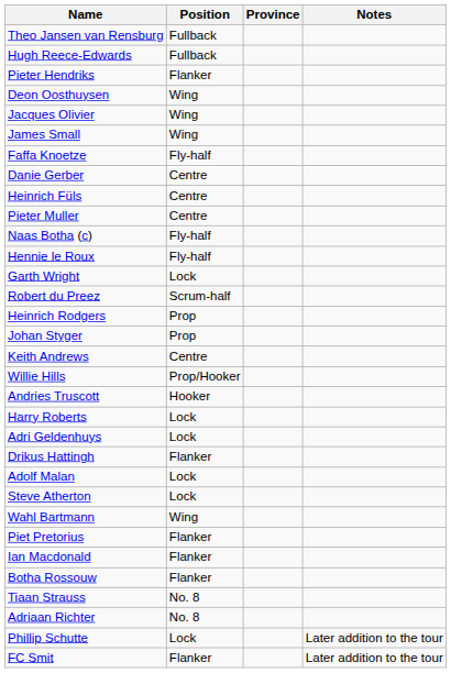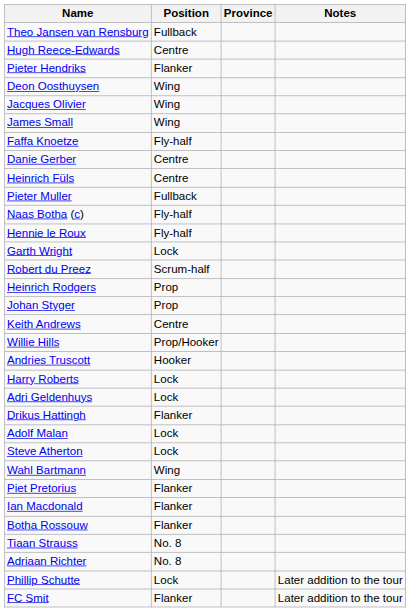 <table class="wikitable sortable">
 <tr>
 <th>Name</th>
 <th>Position</th>
 <th>Province</th>
 <th>Notes</th>
 </tr>
 <tr>
 <td><a href='#'>Theo Jansen van Rensburg</a></td>
 <td>Fullback</td>
 <td></td>
 <td></td>
 </tr>
 <tr>
 <td><a href='#'>Hugh Reece-Edwards</a></td>
-<td>Fullback</td>
+<td>Centre</td>
 <td></td>
 <td></td>
 </tr>
 <tr>
 <td><a href='#'>Pieter Hendriks</a></td>
 <td>Flanker</td>
 <td></td>
 <td></td>
 </tr>
 <tr>
 <td><a href='#'>Deon Oosthuysen</a></td>
 <td>Wing</td>
 <td></td>
 <td></td>
 </tr>
 <tr>
 <td><a href='#'>Jacques Olivier</a></td>
 <td>Wing</td>
 <td></td>
 <td></td>
 </tr>
 <tr>
 <td><a href='#'>James Small</a></td>
 <td>Wing</td>
 <td></td>
 <td></td>
 </tr>
 <tr>
 <td><a href='#'>Faffa Knoetze</a></td>
 <td>Fly-half</td>
 <td></td>
 <td></td>
 </tr>
 <tr>
 <td><a href='#'>Danie Gerber</a></td>
 <td>Centre</td>
 <td></td>
 <td></td>
 </tr>
 <tr>
 <td><a href='#'>Heinrich Füls</a></td>
 <td>Centre</td>
 <td></td>
 <td></td>
 </tr>
 <tr>
 <td><a href='#'>Pieter Muller</a></td>
-<td>Centre</td>
+<td>Fullback</td>
 <td></td>
 <td></td>
 </tr>
 <tr>
 <td><a href='#'>Naas Botha</a> (<a href='#'>c</a>)</td>
 <td>Fly-half</td>
 <td></td>
 <td></td>
 </tr>
 <tr>
 <td><a href='#'>Hennie le Roux</a></td>
 <td>Fly-half</td>
 <td></td>
 <td></td>
 </tr>
 <tr>
 <td><a href='#'>Garth Wright</a></td>
 <td>Lock</td>
 <td></td>
 <td></td>
 </tr>
 <tr>
 <td><a href='#'>Robert du Preez</a></td>
 <td>Scrum-half</td>
 <td></td>
 <td></td>
 </tr>
 <tr>
 <td><a href='#'>Heinrich Rodgers</a></td>
 <td>Prop</td>
 <td></td>
 <td></td>
 </tr>
 <tr>
 <td><a href='#'>Johan Styger</a></td>
 <td>Prop</td>
 <td></td>
 <td></td>
 </tr>
 <tr>
 <td><a href='#'>Keith Andrews</a></td>
 <td>Centre</td>
 <td></td>
 <td></td>
 </tr>
 <tr>
 <td><a href='#'>Willie Hills</a></td>
 <td>Prop/Hooker</td>
 <td></td>
 <td></td>
 </tr>
 <tr>
 <td><a href='#'>Andries Truscott</a></td>
 <td>Hooker</td>
 <td></td>
 <td></td>
 </tr>
 <tr>
 <td><a href='#'>Harry Roberts</a></td>
 <td>Lock</td>
 <td></td>
 <td></td>
 </tr>
 <tr>
 <td><a href='#'>Adri Geldenhuys</a></td>
 <td>Lock</td>
 <td></td>
 <td></td>
 </tr>
 <tr>
 <td><a href='#'>Drikus Hattingh</a></td>
 <td>Flanker</td>
 <td></td>
 <td></td>
 </tr>
 <tr>
 <td><a href='#'>Adolf Malan</a></td>
 <td>Lock</td>
 <td></td>
 <td></td>
 </tr>
 <tr>
 <td><a href='#'>Steve Atherton</a></td>
 <td>Lock</td>
 <td></td>
 <td></td>
 </tr>
 <tr>
 <td><a href='#'>Wahl Bartmann</a></td>
 <td>Wing</td>
 <td></td>
 <td></td>
 </tr>
 <tr>
 <td><a href='#'>Piet Pretorius</a></td>
 <td>Flanker</td>
 <td></td>
 <td></td>
 </tr>
 <tr>
 <td><a href='#'>Ian Macdonald</a></td>
 <td>Flanker</td>
 <td></td>
 <td></td>
 </tr>
 <tr>
 <td><a href='#'>Botha Rossouw</a></td>
 <td>Flanker</td>
 <td></td>
 <td></td>
 </tr>
 <tr>
 <td><a href='#'>Tiaan Strauss</a></td>
 <td>No. 8</td>
 <td></td>
 <td></td>
 </tr>
 <tr>
 <td><a href='#'>Adriaan Richter</a></td>
 <td>No. 8</td>
 <td></td>
 <td></td>
 </tr>
 <tr>
 <td><a href='#'>Phillip Schutte</a></td>
 <td>Lock</td>
 <td></td>
 <td>Later addition to the tour</td>
 </tr>
 <tr>
 <td><a href='#'>FC Smit</a></td>
 <td>Flanker</td>
 <td></td>
 <td>Later addition to the tour</td>
 </tr>
 </table>
